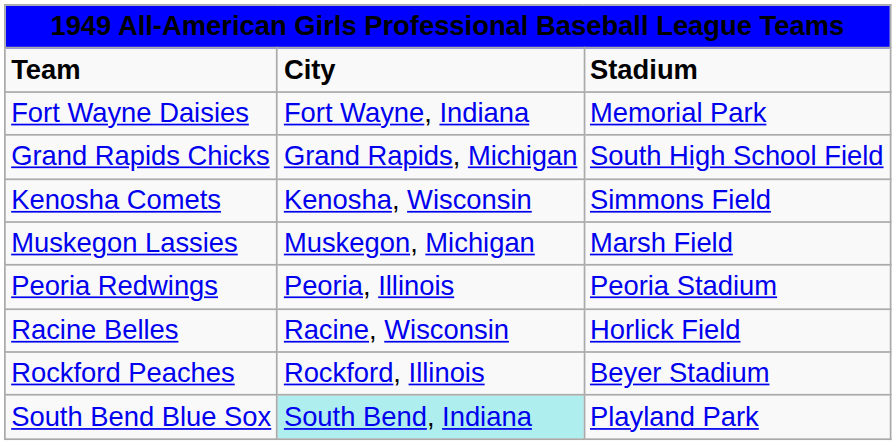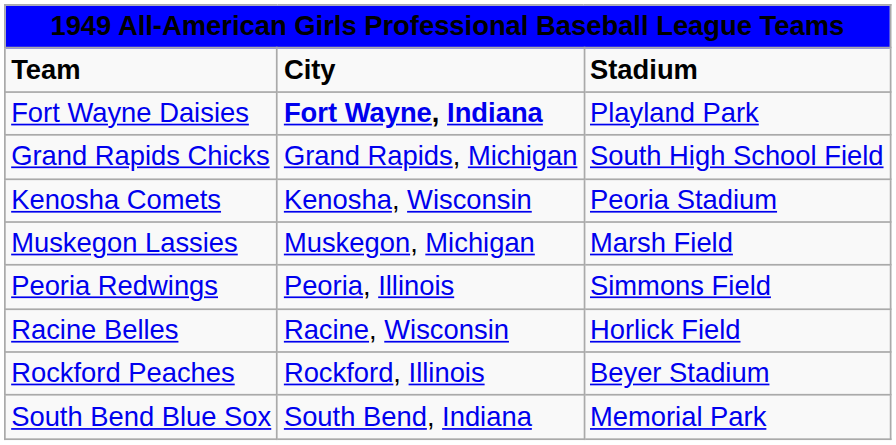 <table class="wikitable" style="width:auto">
 <tr>
 <td bgcolor="#0000FF" align="center" colspan="6"><strong><span>1949 All-American Girls Professional Baseball League Teams</span></strong></td>
 </tr>
 <tr>
 <td><strong>Team</strong></td>
 <td><strong>City</strong></td>
 <td><strong>Stadium</strong></td>
 </tr>
 <tr>
 <td><a href='#'>Fort Wayne Daisies</a></td>
-<td><a href='#'>Fort Wayne</a>, <a href='#'>Indiana</a></td>
-<td><a href='#'>Memorial Park</a></td>
+<td><strong><a href='#'>Fort Wayne</a>, <a href='#'>Indiana</a></strong></td>
+<td><a href='#'>Playland Park</a></td>
 </tr>
 <tr>
 <td><a href='#'>Grand Rapids Chicks</a></td>
 <td><a href='#'>Grand Rapids</a>, <a href='#'>Michigan</a></td>
 <td><a href='#'>South High School Field</a></td>
 </tr>
 <tr>
 <td><a href='#'>Kenosha Comets</a></td>
 <td><a href='#'>Kenosha</a>, <a href='#'>Wisconsin</a></td>
-<td><a href='#'>Simmons Field</a></td>
+<td><a href='#'>Peoria Stadium</a></td>
 </tr>
 <tr>
 <td><a href='#'>Muskegon Lassies</a></td>
 <td><a href='#'>Muskegon</a>, <a href='#'>Michigan</a></td>
 <td><a href='#'>Marsh Field</a></td>
 </tr>
 <tr>
 <td><a href='#'>Peoria Redwings</a></td>
 <td><a href='#'>Peoria</a>, <a href='#'>Illinois</a></td>
-<td><a href='#'>Peoria Stadium</a></td>
+<td><a href='#'>Simmons Field</a></td>
 </tr>
 <tr>
 <td><a href='#'>Racine Belles</a></td>
 <td><a href='#'>Racine</a>, <a href='#'>Wisconsin</a></td>
 <td><a href='#'>Horlick Field</a></td>
 </tr>
 <tr>
 <td><a href='#'>Rockford Peaches</a></td>
 <td><a href='#'>Rockford</a>, <a href='#'>Illinois</a></td>
 <td><a href='#'>Beyer Stadium</a></td>
 </tr>
 <tr>
 <td><a href='#'>South Bend Blue Sox</a></td>
-<td style="background: paleturquoise;"><a href='#'>South Bend</a>, <a href='#'>Indiana</a></td>
-<td><a href='#'>Playland Park</a></td>
+<td><a href='#'>South Bend</a>, <a href='#'>Indiana</a></td>
+<td><a href='#'>Memorial Park</a></td>
 </tr>
 </table>
